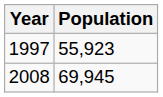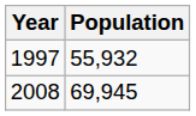 <table class="wikitable">
 <tr>
 <th>Year</th>
 <th>Population</th>
 </tr>
 <tr>
 <td>1997</td>
-<td>55,923</td>
+<td>55,932</td>
 </tr>
 <tr>
 <td>2008</td>
 <td>69,945</td>
 </tr>
 </table>
